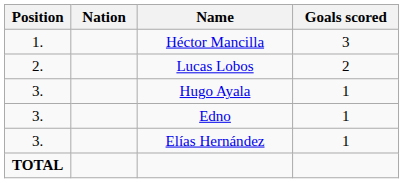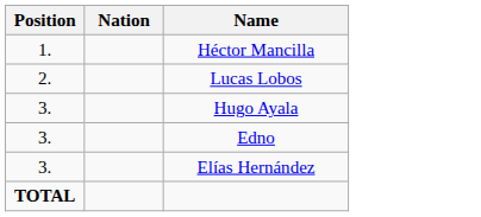 <table class="wikitable" style="font-size: 95%; text-align: center;">
 <tr>
 <th width=60>Position</th>
 <th width=60>Nation</th>
 <th width=150>Name</th>
-<th width=100>Goals scored</th>
 </tr>
 <tr>
 <td>1.</td>
 <td></td>
 <td><a href='#'>Héctor Mancilla</a></td>
-<td>3</td>
 </tr>
 <tr>
 <td>2.</td>
 <td></td>
 <td><a href='#'>Lucas Lobos</a></td>
-<td>2</td>
 </tr>
 <tr>
 <td>3.</td>
 <td></td>
 <td><a href='#'>Hugo Ayala</a></td>
-<td>1</td>
 </tr>
 <tr>
 <td>3.</td>
 <td></td>
 <td><a href='#'>Edno</a></td>
-<td>1</td>
 </tr>
 <tr>
 <td>3.</td>
 <td></td>
 <td><a href='#'>Elías Hernández</a></td>
-<td>1</td>
 </tr>
 <tr>
 <td><strong>TOTAL</strong></td>
 <td></td>
 <td></td>
-<td></td>
 </tr>
 </table>
